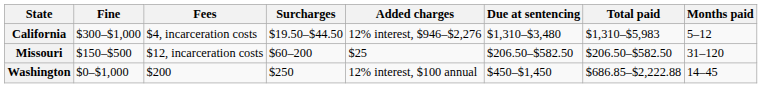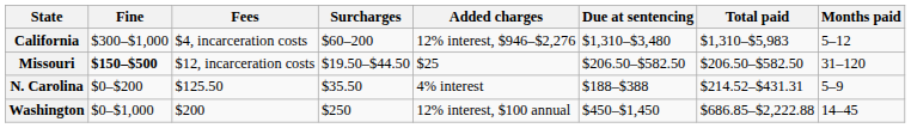 <table class="wikitable" style="margin-left: auto; margin-right: auto; border: none;">
 <tr>
 <th>State</th>
 <th>Fine</th>
 <th>Fees</th>
 <th>Surcharges</th>
 <th>Added charges</th>
 <th>Due at sentencing</th>
 <th>Total paid</th>
 <th>Months paid</th>
 </tr>
 <tr>
 <th>California</th>
 <td>$300–$1,000</td>
 <td>$4, incarceration costs</td>
-<td>$19.50–$44.50</td>
+<td>$60–200</td>
 <td>12% interest, $946–$2,276</td>
 <td>$1,310–$3,480</td>
 <td>$1,310–$5,983</td>
 <td>5–12</td>
 </tr>
 <tr>
 <th>Missouri</th>
-<td>$150–$500</td>
+<td><strong>$150–$500</strong></td>
 <td>$12, incarceration costs</td>
-<td>$60–200</td>
+<td>$19.50–$44.50</td>
 <td>$25</td>
 <td>$206.50–$582.50</td>
 <td>$206.50–$582.50</td>
 <td>31–120</td>
+</tr>
+<tr>
+<th>N. Carolina</th>
+<td>$0–$200</td>
+<td>$125.50</td>
+<td>$35.50</td>
+<td>4% interest</td>
+<td>$188–$388</td>
+<td>$214.52–$431.31</td>
+<td>5–9</td>
 </tr>
 <tr>
 <th>Washington</th>
 <td>$0–$1,000</td>
 <td>$200</td>
 <td>$250</td>
 <td>12% interest, $100 annual</td>
 <td>$450–$1,450</td>
 <td>$686.85–$2,222.88</td>
 <td>14–45</td>
 </tr>
 </table>
